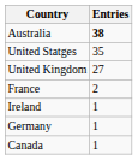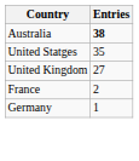 <table class="wikitable sortable">
 <tr>
 <th>Country</th>
 <th>Entries</th>
 </tr>
 <tr>
 <td>Australia</td>
 <td><strong>38</strong></td>
 </tr>
 <tr>
 <td>United Statges</td>
 <td>35</td>
 </tr>
 <tr>
 <td>United Kingdom</td>
 <td>27</td>
 </tr>
 <tr>
 <td>France</td>
 <td>2</td>
 </tr>
 <tr>
-<td>Ireland</td>
-<td>1</td>
-</tr>
-<tr>
 <td>Germany</td>
 <td>1</td>
 </tr>
-<tr>
-<td>Canada</td>
-<td>1</td>
-</tr>
 </table>
